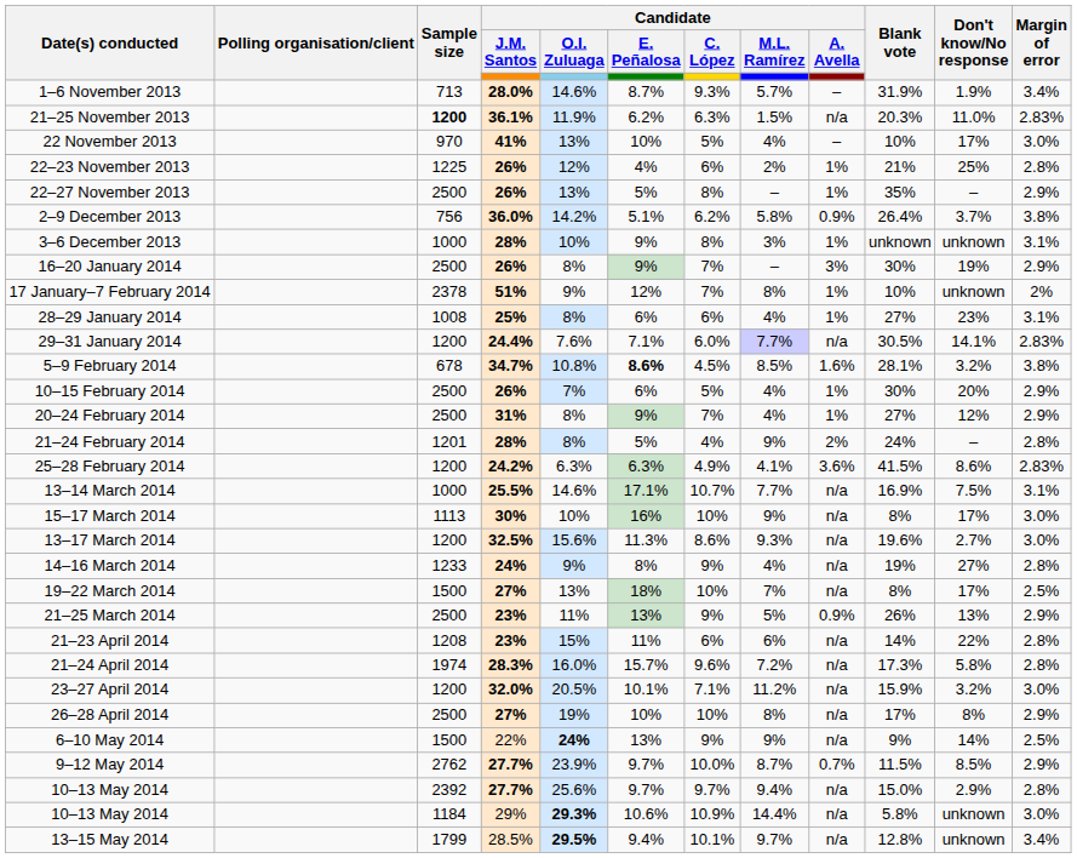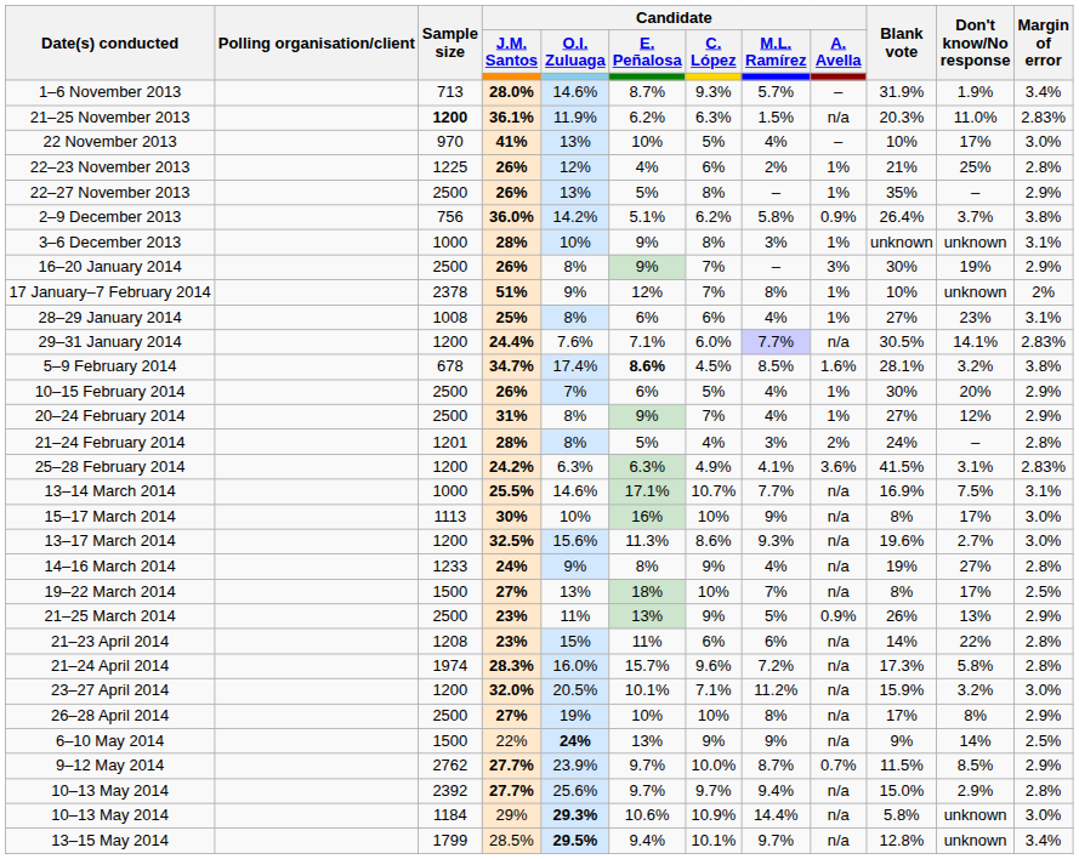 <table class=wikitable style=text-align:center;>
 <tr>
 <th rowspan=3>Date(s) conducted</th>
 <th rowspan=3>Polling organisation/client</th>
 <th rowspan=3, width=50>Sample size</th>
 <th colspan=6>Candidate</th>
 <th rowspan=3, width=50>Blank vote</th>
 <th rowspan=3, width=50>Don't know/No response</th>
 <th rowspan=3, width=50>Margin of error</th>
 </tr>
 <tr>
 <th width=50><a href='#'>J.M. Santos</a></th>
 <th width=50><a href='#'>O.I. Zuluaga</a></th>
 <th width=50><a href='#'>E. Peñalosa</a></th>
 <th width=50><a href='#'>C. López</a></th>
 <th width=50><a href='#'>M.L. Ramírez</a></th>
 <th width=50><a href='#'>A. Avella</a></th>
 </tr>
 <tr>
 <th style="background:#FF8C00; width:50px;"></th>
 <th style="background:#87CEEB; width:50px;"></th>
 <th style="background:#008000; width:50px;"></th>
 <th style="background:#FFD700; width:50px;"></th>
 <th style="background:#0000FF; width:50px;"></th>
 <th style="background:#8B0000; width:50px;"></th>
 </tr>
 <tr>
 <td>1–6 November 2013</td>
 <td></td>
 <td>713</td>
 <td style="background:#ffe8cc;"><strong>28.0%</strong></td>
 <td style="background:#d2e8ff;">14.6%</td>
 <td>8.7%</td>
 <td>9.3%</td>
 <td>5.7%</td>
 <td>–</td>
 <td>31.9%</td>
 <td>1.9%</td>
 <td>3.4%</td>
 </tr>
 <tr>
 <td>21–25 November 2013</td>
 <td></td>
 <td><strong>1200</strong></td>
 <td style="background:#ffe8cc;"><strong>36.1%</strong></td>
 <td style="background:#d2e8ff;">11.9%</td>
 <td>6.2%</td>
 <td>6.3%</td>
 <td>1.5%</td>
 <td>n/a</td>
 <td>20.3%</td>
 <td>11.0%</td>
 <td>2.83%</td>
 </tr>
 <tr>
 <td>22 November 2013</td>
 <td></td>
 <td>970</td>
 <td style="background:#ffe8cc;"><strong>41%</strong></td>
 <td style="background:#d2e8ff;">13%</td>
 <td>10%</td>
 <td>5%</td>
 <td>4%</td>
 <td>–</td>
 <td>10%</td>
 <td>17%</td>
 <td>3.0%</td>
 </tr>
 <tr>
 <td>22–23 November 2013</td>
 <td></td>
 <td>1225</td>
 <td style="background:#ffe8cc;"><strong>26%</strong></td>
 <td style="background:#d2e8ff;">12%</td>
 <td>4%</td>
 <td>6%</td>
 <td>2%</td>
 <td>1%</td>
 <td>21%</td>
 <td>25%</td>
 <td>2.8%</td>
 </tr>
 <tr>
 <td>22–27 November 2013</td>
 <td></td>
 <td>2500</td>
 <td style="background:#ffe8cc;"><strong>26%</strong></td>
 <td style="background:#d2e8ff;">13%</td>
 <td>5%</td>
 <td>8%</td>
 <td>–</td>
 <td>1%</td>
 <td>35%</td>
 <td>–</td>
 <td>2.9%</td>
 </tr>
 <tr>
 <td>2–9 December 2013</td>
 <td></td>
 <td>756</td>
 <td style="background:#ffe8cc;"><strong>36.0%</strong></td>
 <td style="background:#d2e8ff;">14.2%</td>
 <td>5.1%</td>
 <td>6.2%</td>
 <td>5.8%</td>
 <td>0.9%</td>
 <td>26.4%</td>
 <td>3.7%</td>
 <td>3.8%</td>
 </tr>
 <tr>
 <td>3–6 December 2013</td>
 <td></td>
 <td>1000</td>
 <td style="background:#ffe8cc;"><strong>28%</strong></td>
 <td style="background:#d2e8ff;">10%</td>
 <td>9%</td>
 <td>8%</td>
 <td>3%</td>
 <td>1%</td>
 <td>unknown</td>
 <td>unknown</td>
 <td>3.1%</td>
 </tr>
 <tr>
 <td>16–20 January 2014</td>
 <td></td>
 <td>2500</td>
 <td style="background:#ffe8cc;"><strong>26%</strong></td>
 <td>8%</td>
 <td style="background:#cce5cc;">9%</td>
 <td>7%</td>
 <td>–</td>
 <td>3%</td>
 <td>30%</td>
 <td>19%</td>
 <td>2.9%</td>
 </tr>
 <tr>
 <td>17 January–7 February 2014</td>
 <td></td>
 <td>2378</td>
 <td style="background:#ffe8cc;"><strong>51%</strong></td>
 <td>9%</td>
 <td>12%</td>
 <td>7%</td>
 <td>8%</td>
 <td>1%</td>
 <td>10%</td>
 <td>unknown</td>
 <td>2%</td>
 </tr>
 <tr>
 <td>28–29 January 2014</td>
 <td></td>
 <td>1008</td>
 <td style="background:#ffe8cc;"><strong>25%</strong></td>
 <td style="background:#d2e8ff;">8%</td>
 <td>6%</td>
 <td>6%</td>
 <td>4%</td>
 <td>1%</td>
 <td>27%</td>
 <td>23%</td>
 <td>3.1%</td>
 </tr>
 <tr>
 <td>29–31 January 2014</td>
 <td></td>
 <td>1200</td>
 <td style="background:#ffe8cc;"><strong>24.4%</strong></td>
 <td>7.6%</td>
 <td>7.1%</td>
 <td>6.0%</td>
 <td style="background:#ccccff;">7.7%</td>
 <td>n/a</td>
 <td>30.5%</td>
 <td>14.1%</td>
 <td>2.83%</td>
 </tr>
 <tr>
 <td>5–9 February 2014</td>
 <td></td>
 <td>678</td>
 <td style="background:#ffe8cc;"><strong>34.7%</strong></td>
-<td style="background:#d2e8ff;">10.8%</td>
+<td style="background:#d2e8ff;">17.4%</td>
 <td><strong>8.6%</strong></td>
 <td>4.5%</td>
 <td>8.5%</td>
 <td>1.6%</td>
 <td>28.1%</td>
 <td>3.2%</td>
 <td>3.8%</td>
 </tr>
 <tr>
 <td>10–15 February 2014</td>
 <td></td>
 <td>2500</td>
 <td style="background:#ffe8cc;"><strong>26%</strong></td>
 <td style="background:#d2e8ff;">7%</td>
 <td>6%</td>
 <td>5%</td>
 <td>4%</td>
 <td>1%</td>
 <td>30%</td>
 <td>20%</td>
 <td>2.9%</td>
 </tr>
 <tr>
 <td>20–24 February 2014</td>
 <td> </td>
 <td>2500</td>
 <td style="background:#ffe8cc;"><strong>31%</strong></td>
 <td>8%</td>
 <td style="background:#cce5cc;">9%</td>
 <td>7%</td>
 <td>4%</td>
 <td>1%</td>
 <td>27%</td>
 <td>12%</td>
 <td>2.9%</td>
 </tr>
 <tr>
 <td>21–24 February 2014</td>
 <td></td>
 <td>1201</td>
 <td style="background:#ffe8cc;"><strong>28%</strong></td>
 <td style="background:#d2e8ff;">8%</td>
 <td>5%</td>
 <td>4%</td>
-<td>9%</td>
+<td>3%</td>
 <td>2%</td>
 <td>24%</td>
 <td>–</td>
 <td>2.8%</td>
 </tr>
 <tr>
 <td>25–28 February 2014</td>
 <td></td>
 <td>1200</td>
 <td style="background:#ffe8cc;"><strong>24.2%</strong></td>
 <td>6.3%</td>
 <td style="background:#cce5cc;">6.3%</td>
 <td>4.9%</td>
 <td>4.1%</td>
 <td>3.6%</td>
 <td>41.5%</td>
-<td>8.6%</td>
+<td>3.1%</td>
 <td>2.83%</td>
 </tr>
 <tr>
 <td>13–14 March 2014</td>
 <td></td>
 <td>1000</td>
 <td style="background:#ffe8cc;"><strong>25.5%</strong></td>
 <td>14.6%</td>
 <td style="background:#cce5cc;">17.1%</td>
 <td>10.7%</td>
 <td>7.7%</td>
 <td>n/a</td>
 <td>16.9%</td>
 <td>7.5%</td>
 <td>3.1%</td>
 </tr>
 <tr>
 <td>15–17 March 2014</td>
 <td></td>
 <td>1113</td>
 <td style="background:#ffe8cc;"><strong>30%</strong></td>
 <td>10%</td>
 <td style="background:#cce5cc;">16%</td>
 <td>10%</td>
 <td>9%</td>
 <td>n/a</td>
 <td>8%</td>
 <td>17%</td>
 <td>3.0%</td>
 </tr>
 <tr>
 <td>13–17 March 2014</td>
 <td></td>
 <td>1200</td>
 <td style="background:#ffe8cc;"><strong>32.5%</strong></td>
 <td style="background:#d2e8ff;">15.6%</td>
 <td>11.3%</td>
 <td>8.6%</td>
 <td>9.3%</td>
 <td>n/a</td>
 <td>19.6%</td>
 <td>2.7%</td>
 <td>3.0%</td>
 </tr>
 <tr>
 <td>14–16 March 2014</td>
 <td></td>
 <td>1233</td>
 <td style="background:#ffe8cc;"><strong>24%</strong></td>
 <td style="background:#d2e8ff;">9%</td>
 <td>8%</td>
 <td>9%</td>
 <td>4%</td>
 <td>n/a</td>
 <td>19%</td>
 <td>27%</td>
 <td>2.8%</td>
 </tr>
 <tr>
 <td>19–22 March 2014</td>
 <td></td>
 <td>1500</td>
 <td style="background:#ffe8cc;"><strong>27%</strong></td>
 <td>13%</td>
 <td style="background:#cce5cc;">18%</td>
 <td>10%</td>
 <td>7%</td>
 <td>n/a</td>
 <td>8%</td>
 <td>17%</td>
 <td>2.5%</td>
 </tr>
 <tr>
 <td>21–25 March 2014</td>
 <td></td>
 <td>2500</td>
 <td style="background:#ffe8cc;"><strong>23%</strong></td>
 <td>11%</td>
 <td style="background:#cce5cc;">13%</td>
 <td>9%</td>
 <td>5%</td>
 <td>0.9%</td>
 <td>26%</td>
 <td>13%</td>
 <td>2.9%</td>
 </tr>
 <tr>
 <td>21–23 April 2014</td>
 <td></td>
 <td>1208</td>
 <td style="background:#ffe8cc;"><strong>23%</strong></td>
 <td style="background:#d2e8ff;">15%</td>
 <td>11%</td>
 <td>6%</td>
 <td>6%</td>
 <td>n/a</td>
 <td>14%</td>
 <td>22%</td>
 <td>2.8%</td>
 </tr>
 <tr>
 <td>21–24 April 2014</td>
 <td></td>
 <td>1974</td>
 <td style="background:#ffe8cc;"><strong>28.3%</strong></td>
 <td style="background:#d2e8ff;">16.0%</td>
 <td>15.7%</td>
 <td>9.6%</td>
 <td>7.2%</td>
 <td>n/a</td>
 <td>17.3%</td>
 <td>5.8%</td>
 <td>2.8%</td>
 </tr>
 <tr>
 <td>23–27 April 2014</td>
 <td></td>
 <td>1200</td>
 <td style="background:#ffe8cc;"><strong>32.0%</strong></td>
 <td style="background:#d2e8ff;">20.5%</td>
 <td>10.1%</td>
 <td>7.1%</td>
 <td>11.2%</td>
 <td>n/a</td>
 <td>15.9%</td>
 <td>3.2%</td>
 <td>3.0%</td>
 </tr>
 <tr>
 <td>26–28 April 2014</td>
 <td></td>
 <td>2500</td>
 <td style="background:#ffe8cc;"><strong>27%</strong></td>
 <td style="background:#d2e8ff;">19%</td>
 <td>10%</td>
 <td>10%</td>
 <td>8%</td>
 <td>n/a</td>
 <td>17%</td>
 <td>8%</td>
 <td>2.9%</td>
 </tr>
 <tr>
 <td>6–10 May 2014</td>
 <td></td>
 <td>1500</td>
 <td style="background:#ffe8cc;">22%</td>
 <td style="background:#d2e8ff;"><strong>24%</strong></td>
 <td>13%</td>
 <td>9%</td>
 <td>9%</td>
 <td>n/a</td>
 <td>9%</td>
 <td>14%</td>
 <td>2.5%</td>
 </tr>
 <tr>
 <td>9–12 May 2014</td>
 <td></td>
 <td>2762</td>
 <td style="background:#ffe8cc;"><strong>27.7%</strong></td>
 <td style="background:#d2e8ff;">23.9%</td>
 <td>9.7%</td>
 <td>10.0%</td>
 <td>8.7%</td>
 <td>0.7%</td>
 <td>11.5%</td>
 <td>8.5%</td>
 <td>2.9%</td>
 </tr>
 <tr>
 <td>10–13 May 2014</td>
 <td></td>
 <td>2392</td>
 <td style="background:#ffe8cc;"><strong>27.7%</strong></td>
 <td style="background:#d2e8ff;">25.6%</td>
 <td>9.7%</td>
 <td>9.7%</td>
 <td>9.4%</td>
 <td>n/a</td>
 <td>15.0%</td>
 <td>2.9%</td>
 <td>2.8%</td>
 </tr>
 <tr>
 <td>10–13 May 2014</td>
 <td></td>
 <td>1184</td>
 <td style="background:#ffe8cc;">29%</td>
 <td style="background:#d2e8ff;"><strong>29.3%</strong></td>
 <td>10.6%</td>
 <td>10.9%</td>
 <td>14.4%</td>
 <td>n/a</td>
 <td>5.8%</td>
 <td>unknown</td>
 <td>3.0%</td>
 </tr>
 <tr>
 <td>13–15 May 2014</td>
 <td></td>
 <td>1799</td>
 <td style="background:#ffe8cc;">28.5%</td>
 <td style="background:#d2e8ff;"><strong>29.5%</strong></td>
 <td>9.4%</td>
 <td>10.1%</td>
 <td>9.7%</td>
 <td>n/a</td>
 <td>12.8%</td>
 <td>unknown</td>
 <td>3.4%</td>
 </tr>
 </table>
